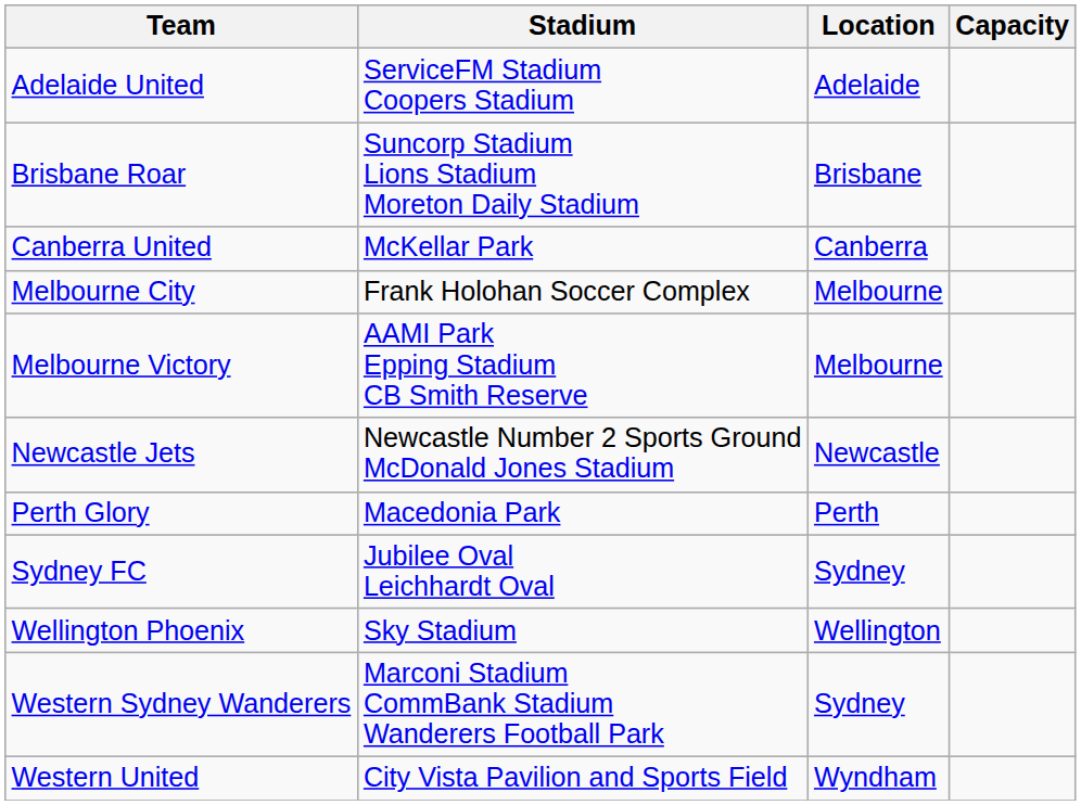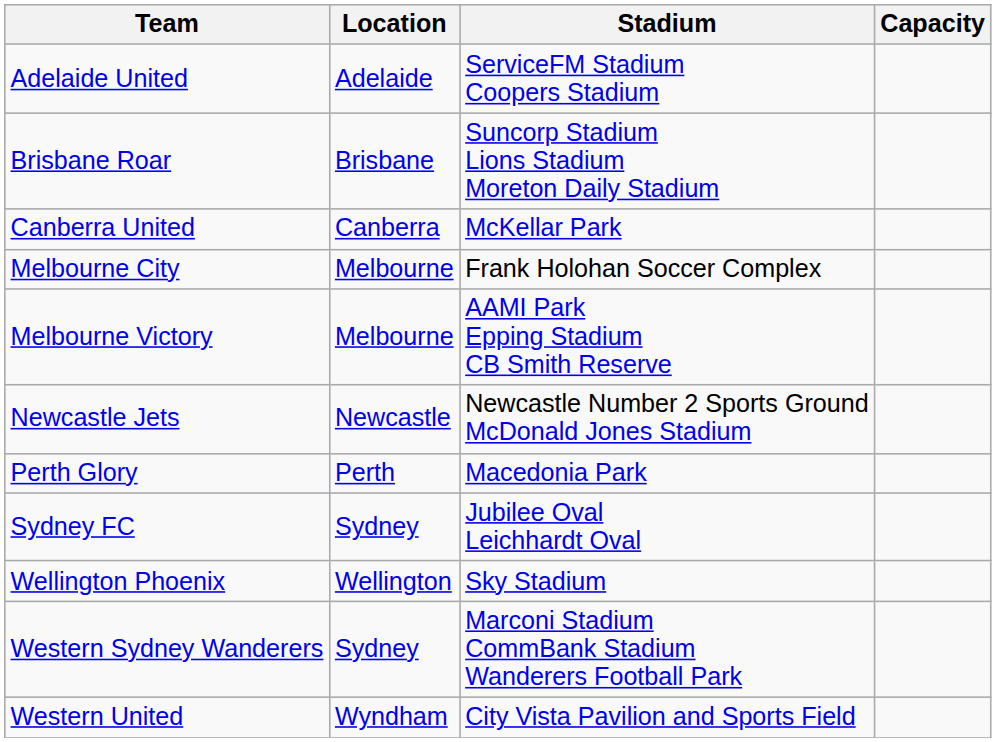 <table class="wikitable">
 <tr>
 <th>Team</th>
+<th>Location</th>
 <th>Stadium</th>
-<th>Location</th>
 <th>Capacity</th>
 </tr>
 <tr>
 <td><a href='#'>Adelaide United</a></td>
+<td><a href='#'>Adelaide</a></td>
 <td><a href='#'>ServiceFM Stadium</a><br><a href='#'>Coopers Stadium</a></td>
-<td><a href='#'>Adelaide</a></td>
 <td style="text-align:center;"><br></td>
 </tr>
 <tr>
 <td><a href='#'>Brisbane Roar</a></td>
+<td><a href='#'>Brisbane</a></td>
 <td><a href='#'>Suncorp Stadium</a><br><a href='#'>Lions Stadium</a><br><a href='#'>Moreton Daily Stadium</a></td>
-<td><a href='#'>Brisbane</a></td>
 <td style="text-align:center;"><br><br></td>
 </tr>
 <tr>
 <td><a href='#'>Canberra United</a></td>
+<td><a href='#'>Canberra</a></td>
 <td><a href='#'>McKellar Park</a></td>
-<td><a href='#'>Canberra</a></td>
 <td style="text-align:center;"></td>
 </tr>
 <tr>
 <td><a href='#'>Melbourne City</a></td>
+<td><a href='#'>Melbourne</a></td>
 <td>Frank Holohan Soccer Complex</td>
-<td><a href='#'>Melbourne</a></td>
 <td style="text-align:center;"></td>
 </tr>
 <tr>
 <td><a href='#'>Melbourne Victory</a></td>
+<td><a href='#'>Melbourne</a></td>
 <td><a href='#'>AAMI Park</a><br><a href='#'>Epping Stadium</a><br><a href='#'>CB Smith Reserve</a></td>
-<td><a href='#'>Melbourne</a></td>
 <td style="text-align:center;"><br><br></td>
 </tr>
 <tr>
 <td><a href='#'>Newcastle Jets</a></td>
+<td><a href='#'>Newcastle</a></td>
 <td>Newcastle Number 2 Sports Ground<br><a href='#'>McDonald Jones Stadium</a></td>
-<td><a href='#'>Newcastle</a></td>
 <td style="text-align:center;"><br></td>
 </tr>
 <tr>
 <td><a href='#'>Perth Glory</a></td>
+<td><a href='#'>Perth</a></td>
 <td><a href='#'>Macedonia Park</a></td>
-<td><a href='#'>Perth</a></td>
 <td style="text-align:center;"></td>
 </tr>
 <tr>
 <td><a href='#'>Sydney FC</a></td>
+<td><a href='#'>Sydney</a></td>
 <td><a href='#'>Jubilee Oval</a><br><a href='#'>Leichhardt Oval</a></td>
-<td><a href='#'>Sydney</a></td>
 <td style="text-align:center;"><br></td>
 </tr>
 <tr>
 <td><a href='#'>Wellington Phoenix</a></td>
+<td><a href='#'>Wellington</a></td>
 <td><a href='#'>Sky Stadium</a></td>
-<td><a href='#'>Wellington</a></td>
 <td style="text-align:center;"></td>
 </tr>
 <tr>
 <td><a href='#'>Western Sydney Wanderers</a></td>
+<td><a href='#'>Sydney</a></td>
 <td><a href='#'>Marconi Stadium</a><br><a href='#'>CommBank Stadium</a><br><a href='#'>Wanderers Football Park</a></td>
-<td><a href='#'>Sydney</a></td>
 <td style="text-align:center;"><br><br></td>
 </tr>
 <tr>
 <td><a href='#'>Western United</a></td>
+<td><a href='#'>Wyndham</a></td>
 <td><a href='#'>City Vista Pavilion and Sports Field</a></td>
-<td><a href='#'>Wyndham</a></td>
 <td style="text-align:center;"></td>
 </tr>
 </table>
